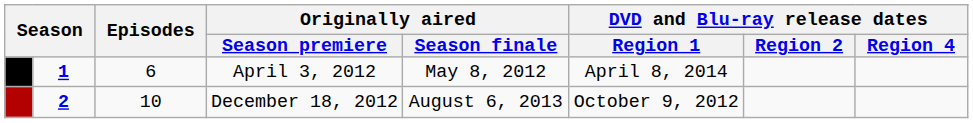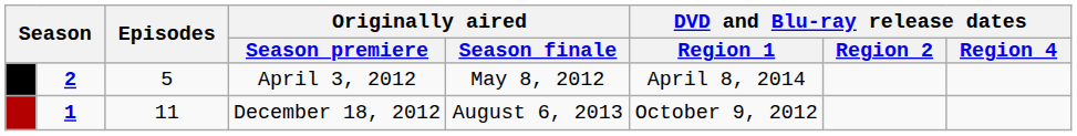 <table class="wikitable" style="text-align: center;">
 <tr>
 <th style="padding: 0 8px;" colspan="2" rowspan="2">Season</th>
 <th style="padding: 0 8px;" rowspan="2">Episodes</th>
 <th colspan="2">Originally aired</th>
 <th style="padding: 0px 8px" colspan="3"><a href='#'>DVD</a> and <a href='#'>Blu-ray</a> release dates</th>
 </tr>
 <tr>
 <th style="padding: 0 8px;"><a href='#'>Season premiere</a></th>
 <th style="padding: 0 8px;"><a href='#'>Season finale</a></th>
 <th style="padding: 0px 8px"><a href='#'>Region 1</a></th>
 <th style="padding: 0px 8px"><a href='#'>Region 2</a></th>
 <th style="padding: 0px 8px"><a href='#'>Region 4</a></th>
 </tr>
 <tr>
 <td style="background:#000; height:10px;"></td>
-<td style="text-align:center;"><strong><a href='#'>1</a></strong></td>
-<td style="text-align:center;">6</td>
+<td style="text-align:center;"><strong><a href='#'>2</a></strong></td>
+<td style="text-align:center;">5</td>
 <td style="text-align:center;">April 3, 2012</td>
 <td style="text-align:center;">May 8, 2012</td>
 <td>April 8, 2014</td>
 <td></td>
 <td></td>
 </tr>
 <tr>
 <td style="background:#B30000; height:10px;"></td>
-<td style="text-align:center;"><strong><a href='#'>2</a></strong></td>
-<td style="text-align:center;">10</td>
+<td style="text-align:center;"><strong><a href='#'>1</a></strong></td>
+<td style="text-align:center;">11</td>
 <td style="text-align:center;">December 18, 2012</td>
 <td style="text-align:center;">August 6, 2013</td>
 <td>October 9, 2012</td>
 <td></td>
 <td></td>
 </tr>
 </table>
